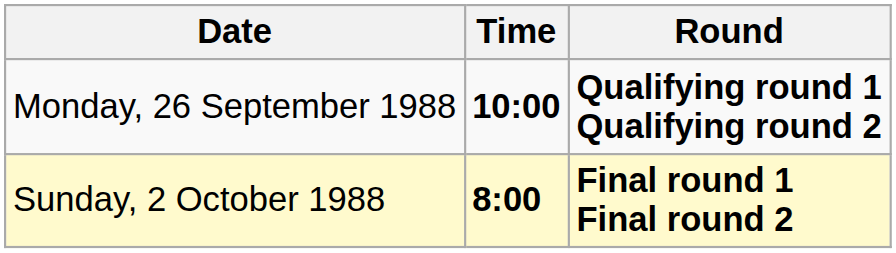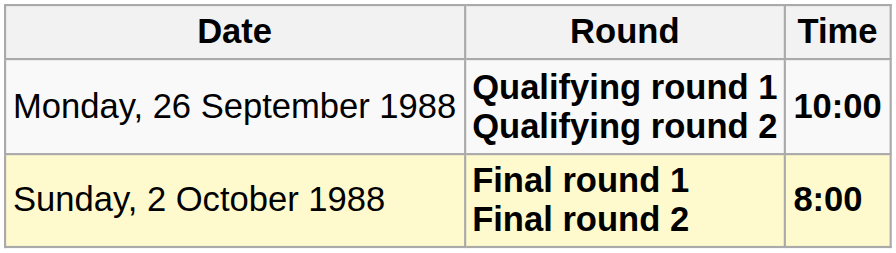 <table class="wikitable">
 <tr>
 <th>Date</th>
+<th>Round</th>
 <th>Time</th>
-<th>Round</th>
 </tr>
 <tr>
 <td>Monday, 26 September 1988</td>
+<td><strong>Qualifying round 1</strong><br><strong>Qualifying round 2</strong></td>
 <td><strong>10:00</strong></td>
-<td><strong>Qualifying round 1</strong><br><strong>Qualifying round 2</strong></td>
 </tr>
 <tr style=background:lemonchiffon>
 <td>Sunday, 2 October 1988</td>
+<td><strong>Final round 1</strong><br><strong>Final round 2</strong></td>
 <td><strong>8:00</strong></td>
-<td><strong>Final round 1</strong><br><strong>Final round 2</strong></td>
 </tr>
 </table>
